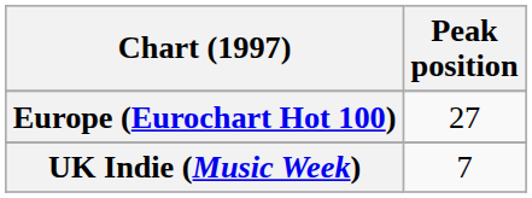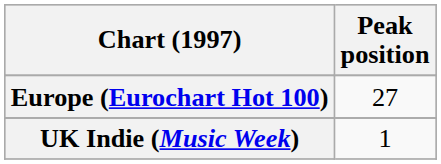 <table class="wikitable sortable plainrowheaders">
 <tr>
 <th>Chart (1997)</th>
 <th>Peak<br>position</th>
 </tr>
 <tr>
 </tr>
 <tr>
 <th scope="row">Europe (<a href='#'>Eurochart Hot 100</a>)</th>
 <td align="center">27</td>
 </tr>
 <tr>
 </tr>
 <tr>
 </tr>
 <tr>
 </tr>
 <tr>
 </tr>
 <tr>
 </tr>
 <tr>
 </tr>
 <tr>
 <th scope="row">UK Indie (<em><a href='#'>Music Week</a></em>)</th>
-<td align=center>7</td>
+<td align=center>1</td>
 </tr>
 </table>
